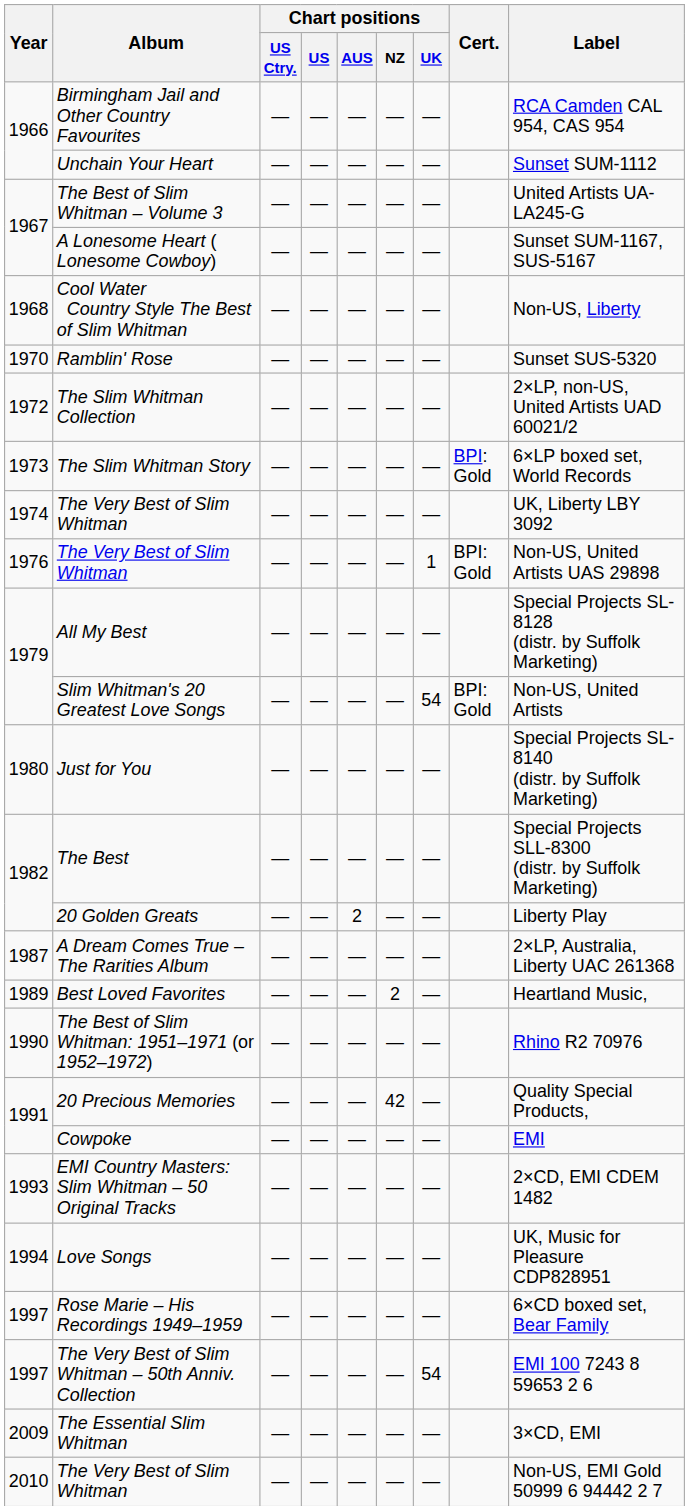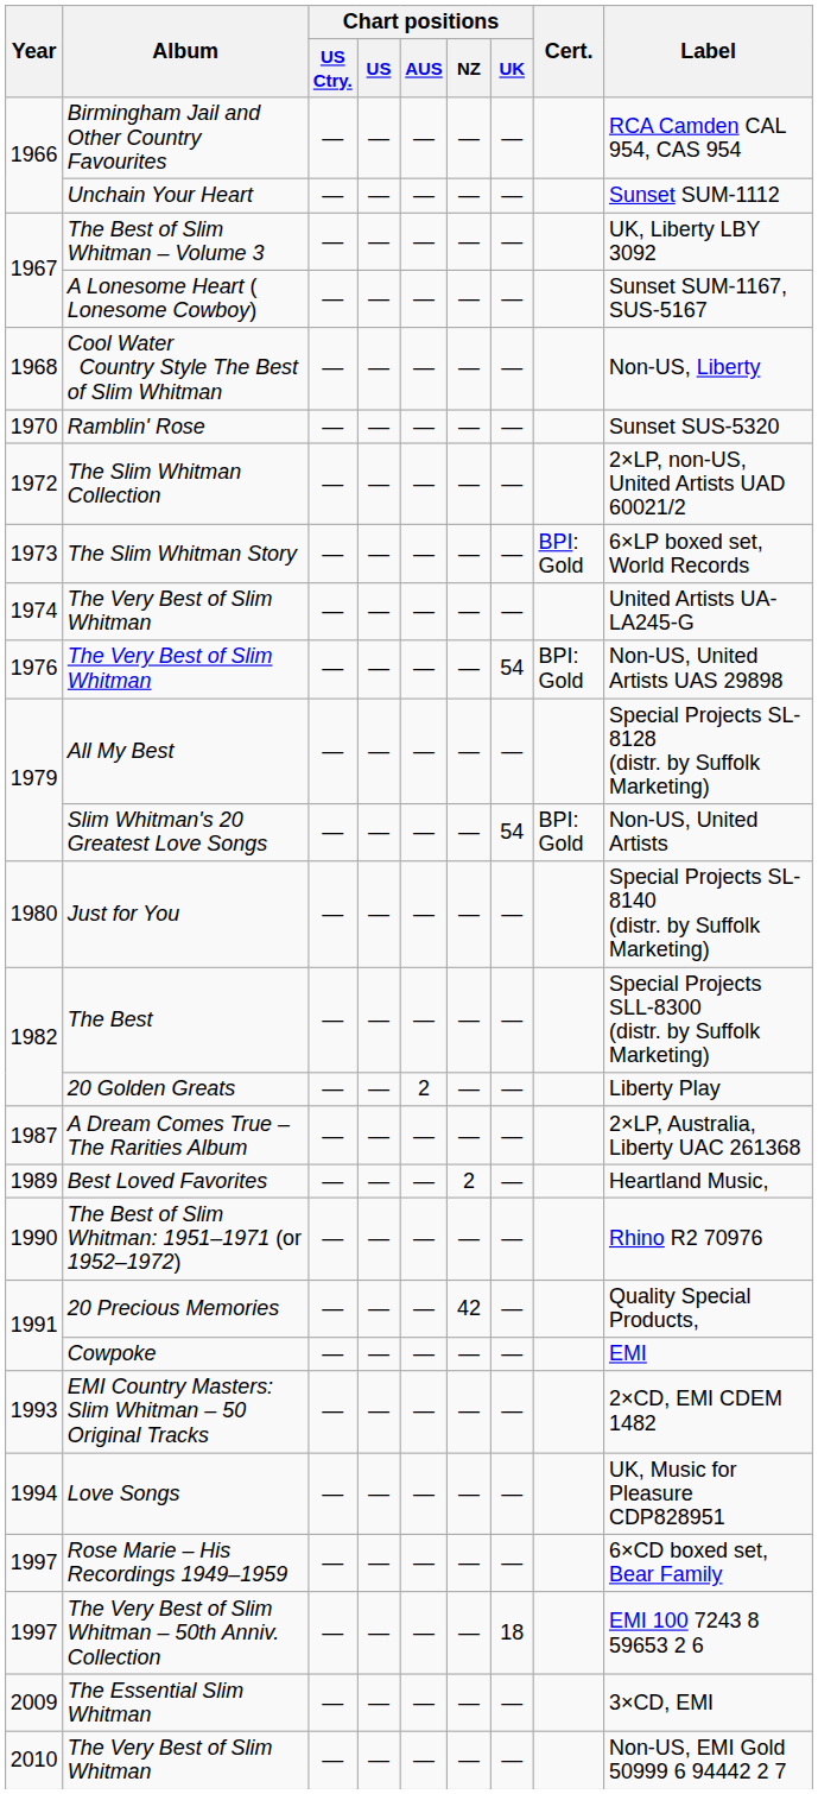 <table class="wikitable">
 <tr>
 <th rowspan="2">Year</th>
 <th rowspan="2">Album</th>
 <th colspan="5">Chart positions</th>
 <th rowspan="2">Cert.<br></th>
 <th rowspan="2">Label</th>
 </tr>
 <tr>
 <th style="width:25px;"><small><a href='#'>US<br>Ctry.</a><br></small></th>
 <th style="width:25px;"><small><a href='#'>US</a><br></small></th>
 <th style="width:25px;"><small><a href='#'>AUS</a><br></small></th>
 <th style="width:25px;"><small>NZ<br></small></th>
 <th style="width:25px;"><small><a href='#'>UK</a><br></small></th>
 </tr>
 <tr>
 <td rowspan="2">1966</td>
 <td><em>Birmingham Jail and Other Country Favourites</em></td>
 <td style="text-align:center;">—</td>
 <td style="text-align:center;">—</td>
 <td style="text-align:center;">—</td>
 <td style="text-align:center;">—</td>
 <td style="text-align:center;">—</td>
 <td></td>
 <td><a href='#'>RCA Camden</a> CAL 954, CAS 954</td>
 </tr>
 <tr>
 <td><em>Unchain Your Heart</em></td>
 <td style="text-align:center;">—</td>
 <td style="text-align:center;">—</td>
 <td style="text-align:center;">—</td>
 <td style="text-align:center;">—</td>
 <td style="text-align:center;">—</td>
 <td></td>
 <td><a href='#'>Sunset</a> SUM-1112</td>
 </tr>
 <tr>
 <td rowspan="2">1967</td>
 <td><em>The Best of Slim Whitman – Volume 3</em></td>
 <td style="text-align:center;">—</td>
 <td style="text-align:center;">—</td>
 <td style="text-align:center;">—</td>
 <td style="text-align:center;">—</td>
 <td style="text-align:center;">—</td>
 <td></td>
-<td>United Artists UA-LA245-G</td>
+<td>UK, Liberty LBY 3092</td>
 </tr>
 <tr>
 <td><em>A Lonesome Heart</em> ( <em>Lonesome Cowboy</em>)</td>
 <td style="text-align:center;">—</td>
 <td style="text-align:center;">—</td>
 <td style="text-align:center;">—</td>
 <td style="text-align:center;">—</td>
 <td style="text-align:center;">—</td>
 <td></td>
 <td>Sunset SUM-1167, SUS-5167<br></td>
 </tr>
 <tr>
 <td>1968</td>
 <td><em>Cool Water</em><br>  <em>Country Style</em>  <em>The Best of Slim Whitman</em></td>
 <td style="text-align:center;">—</td>
 <td style="text-align:center;">—</td>
 <td style="text-align:center;">—</td>
 <td style="text-align:center;">—</td>
 <td style="text-align:center;">—</td>
 <td></td>
 <td>Non-US, <a href='#'>Liberty</a></td>
 </tr>
 <tr>
 <td>1970</td>
 <td><em>Ramblin' Rose</em></td>
 <td style="text-align:center;">—</td>
 <td style="text-align:center;">—</td>
 <td style="text-align:center;">—</td>
 <td style="text-align:center;">—</td>
 <td style="text-align:center;">—</td>
 <td></td>
 <td>Sunset SUS-5320</td>
 </tr>
 <tr>
 <td>1972</td>
 <td><em>The Slim Whitman Collection</em></td>
 <td style="text-align:center;">—</td>
 <td style="text-align:center;">—</td>
 <td style="text-align:center;">—</td>
 <td style="text-align:center;">—</td>
 <td style="text-align:center;">—</td>
 <td></td>
 <td>2×LP, non-US, United Artists UAD 60021/2</td>
 </tr>
 <tr>
 <td>1973</td>
 <td><em>The Slim Whitman Story</em></td>
 <td style="text-align:center;">—</td>
 <td style="text-align:center;">—</td>
 <td style="text-align:center;">—</td>
 <td style="text-align:center;">—</td>
 <td style="text-align:center;">—</td>
 <td><a href='#'>BPI</a>: Gold</td>
 <td>6×LP boxed set, World Records</td>
 </tr>
 <tr>
 <td>1974</td>
 <td><em>The Very Best of Slim Whitman</em></td>
 <td style="text-align:center;">—</td>
 <td style="text-align:center;">—</td>
 <td style="text-align:center;">—</td>
 <td style="text-align:center;">—</td>
 <td style="text-align:center;">—</td>
 <td></td>
-<td>UK, Liberty LBY 3092</td>
+<td>United Artists UA-LA245-G</td>
 </tr>
 <tr>
 <td>1976</td>
 <td><em><a href='#'>The Very Best of Slim Whitman</a></em></td>
 <td style="text-align:center;">—</td>
 <td style="text-align:center;">—</td>
 <td style="text-align:center;">—</td>
 <td style="text-align:center;">—</td>
-<td style="text-align:center;">1</td>
+<td style="text-align:center;">54</td>
 <td>BPI: Gold</td>
 <td>Non-US, United Artists UAS 29898</td>
 </tr>
 <tr>
 <td rowspan="2">1979</td>
 <td><em>All My Best</em></td>
 <td style="text-align:center;">—</td>
 <td style="text-align:center;">—</td>
 <td style="text-align:center;">—</td>
 <td style="text-align:center;">—</td>
 <td style="text-align:center;">—</td>
 <td></td>
 <td>Special Projects SL-8128<br>(distr. by Suffolk Marketing)<br></td>
 </tr>
 <tr>
 <td><em>Slim Whitman's 20 Greatest Love Songs</em></td>
 <td style="text-align:center;">—</td>
 <td style="text-align:center;">—</td>
 <td style="text-align:center;">—</td>
 <td style="text-align:center;">—</td>
 <td style="text-align:center;">54</td>
 <td>BPI: Gold</td>
 <td>Non-US, United Artists</td>
 </tr>
 <tr>
 <td>1980</td>
 <td><em>Just for You</em></td>
 <td style="text-align:center;">—</td>
 <td style="text-align:center;">—</td>
 <td style="text-align:center;">—</td>
 <td style="text-align:center;">—</td>
 <td style="text-align:center;">—</td>
 <td></td>
 <td>Special Projects SL-8140<br>(distr. by Suffolk Marketing)<br></td>
 </tr>
 <tr>
 <td rowspan="2">1982</td>
 <td><em>The Best</em></td>
 <td style="text-align:center;">—</td>
 <td style="text-align:center;">—</td>
 <td style="text-align:center;">—</td>
 <td style="text-align:center;">—</td>
 <td style="text-align:center;">—</td>
 <td></td>
 <td>Special Projects SLL-8300<br>(distr. by Suffolk Marketing)<br></td>
 </tr>
 <tr>
 <td><em>20 Golden Greats</em></td>
 <td style="text-align:center;">—</td>
 <td style="text-align:center;">—</td>
 <td style="text-align:center;">2</td>
 <td style="text-align:center;">—</td>
 <td style="text-align:center;">—</td>
 <td></td>
 <td>Liberty Play</td>
 </tr>
 <tr>
 <td>1987</td>
 <td><em>A Dream Comes True – The Rarities Album</em></td>
 <td style="text-align:center;">—</td>
 <td style="text-align:center;">—</td>
 <td style="text-align:center;">—</td>
 <td style="text-align:center;">—</td>
 <td style="text-align:center;">—</td>
 <td></td>
 <td>2×LP, Australia, Liberty UAC 261368</td>
 </tr>
 <tr>
 <td>1989</td>
 <td><em>Best Loved Favorites</em></td>
 <td style="text-align:center;">—</td>
 <td style="text-align:center;">—</td>
 <td style="text-align:center;">—</td>
 <td style="text-align:center;">2</td>
 <td style="text-align:center;">—</td>
 <td></td>
 <td>Heartland Music, </td>
 </tr>
 <tr>
 <td>1990</td>
 <td><em>The Best of Slim Whitman: 1951–1971</em> (or <em>1952–1972</em>)</td>
 <td style="text-align:center;">—</td>
 <td style="text-align:center;">—</td>
 <td style="text-align:center;">—</td>
 <td style="text-align:center;">—</td>
 <td style="text-align:center;">—</td>
 <td></td>
 <td><a href='#'>Rhino</a> R2 70976</td>
 </tr>
 <tr>
 <td rowspan="2">1991</td>
 <td><em>20 Precious Memories</em></td>
 <td style="text-align:center;">—</td>
 <td style="text-align:center;">—</td>
 <td style="text-align:center;">—</td>
 <td style="text-align:center;">42</td>
 <td style="text-align:center;">—</td>
 <td></td>
 <td>Quality Special Products, </td>
 </tr>
 <tr>
 <td><em>Cowpoke</em></td>
 <td style="text-align:center;">—</td>
 <td style="text-align:center;">—</td>
 <td style="text-align:center;">—</td>
 <td style="text-align:center;">—</td>
 <td style="text-align:center;">—</td>
 <td></td>
 <td><a href='#'>EMI</a></td>
 </tr>
 <tr>
 <td>1993</td>
 <td><em>EMI Country Masters: Slim Whitman – 50 Original Tracks</em></td>
 <td style="text-align:center;">—</td>
 <td style="text-align:center;">—</td>
 <td style="text-align:center;">—</td>
 <td style="text-align:center;">—</td>
 <td style="text-align:center;">—</td>
 <td></td>
 <td>2×CD, EMI CDEM 1482</td>
 </tr>
 <tr>
 <td>1994</td>
 <td><em>Love Songs</em></td>
 <td style="text-align:center;">—</td>
 <td style="text-align:center;">—</td>
 <td style="text-align:center;">—</td>
 <td style="text-align:center;">—</td>
 <td style="text-align:center;">—</td>
 <td></td>
 <td>UK, Music for Pleasure CDP828951</td>
 </tr>
 <tr>
 <td>1997</td>
 <td><em>Rose Marie – His Recordings 1949–1959</em></td>
 <td style="text-align:center;">—</td>
 <td style="text-align:center;">—</td>
 <td style="text-align:center;">—</td>
 <td style="text-align:center;">—</td>
 <td style="text-align:center;">—</td>
 <td></td>
 <td>6×CD boxed set, <a href='#'>Bear Family</a></td>
 </tr>
 <tr>
 <td>1997</td>
 <td><em>The Very Best of Slim Whitman – 50th Anniv. Collection</em></td>
 <td style="text-align:center;">—</td>
 <td style="text-align:center;">—</td>
 <td style="text-align:center;">—</td>
 <td style="text-align:center;">—</td>
-<td style="text-align:center;">54</td>
+<td style="text-align:center;">18</td>
 <td></td>
 <td><a href='#'>EMI 100</a> 7243 8 59653 2 6<br></td>
 </tr>
 <tr>
 <td>2009</td>
 <td><em>The Essential Slim Whitman</em></td>
 <td style="text-align:center;">—</td>
 <td style="text-align:center;">—</td>
 <td style="text-align:center;">—</td>
 <td style="text-align:center;">—</td>
 <td style="text-align:center;">—</td>
 <td></td>
 <td>3×CD, EMI</td>
 </tr>
 <tr>
 <td>2010</td>
 <td><em>The Very Best of Slim Whitman</em></td>
 <td style="text-align:center;">—</td>
 <td style="text-align:center;">—</td>
 <td style="text-align:center;">—</td>
 <td style="text-align:center;">—</td>
 <td style="text-align:center;">—</td>
 <td></td>
 <td>Non-US, EMI Gold 50999 6 94442 2 7</td>
 </tr>
 </table>
